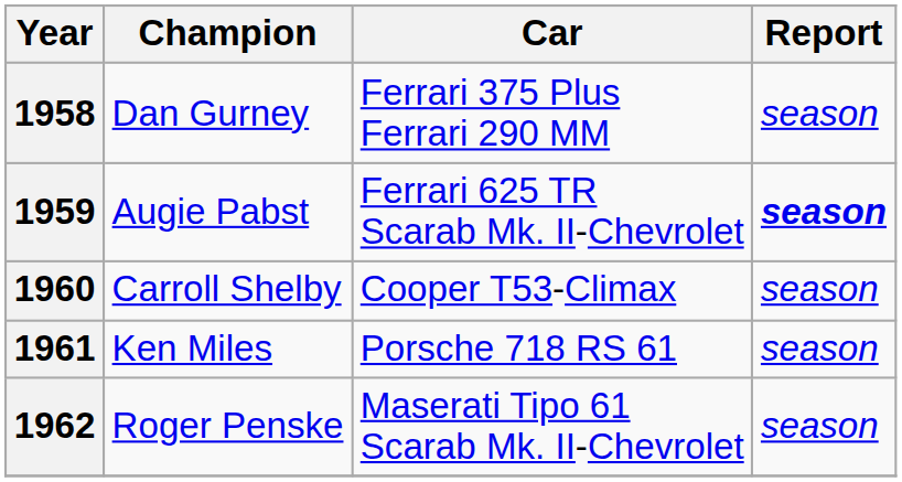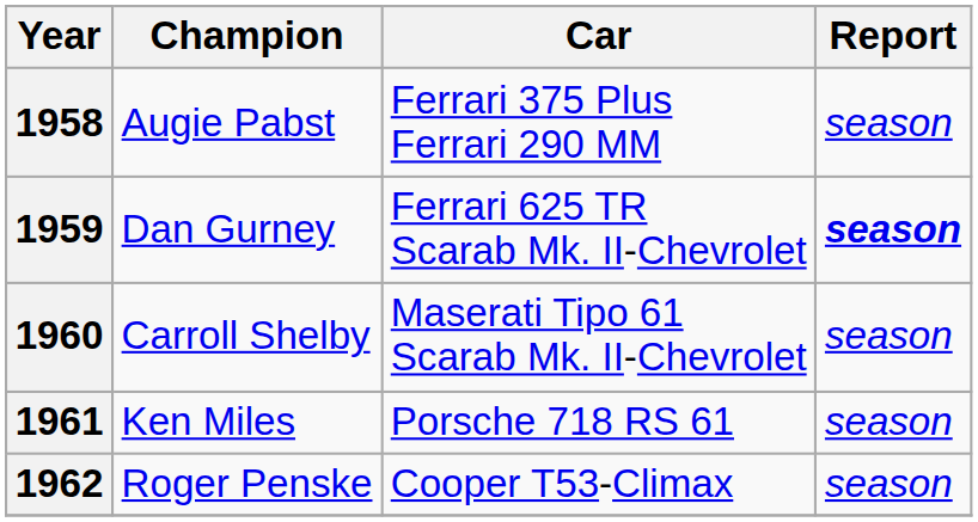 <table class="wikitable">
 <tr>
 <th>Year</th>
 <th>Champion</th>
 <th>Car</th>
 <th>Report</th>
 </tr>
 <tr>
 <th>1958</th>
-<td> <a href='#'>Dan Gurney</a></td>
+<td> <a href='#'>Augie Pabst</a></td>
 <td><a href='#'>Ferrari 375 Plus</a><br><a href='#'>Ferrari 290 MM</a></td>
 <td><em><a href='#'>season</a></em></td>
 </tr>
 <tr>
 <th>1959</th>
-<td> <a href='#'>Augie Pabst</a></td>
+<td> <a href='#'>Dan Gurney</a></td>
 <td><a href='#'>Ferrari 625 TR</a><br><a href='#'>Scarab Mk. II</a>-<a href='#'>Chevrolet</a></td>
 <td><strong><em><a href='#'>season</a></em></strong></td>
 </tr>
 <tr>
 <th>1960</th>
 <td> <a href='#'>Carroll Shelby</a></td>
-<td><a href='#'>Cooper T53</a>-<a href='#'>Climax</a></td>
+<td><a href='#'>Maserati Tipo 61</a><br><a href='#'>Scarab Mk. II</a>-<a href='#'>Chevrolet</a></td>
 <td><em><a href='#'>season</a></em></td>
 </tr>
 <tr>
 <th>1961</th>
 <td> <a href='#'>Ken Miles</a></td>
 <td><a href='#'>Porsche 718 RS 61</a></td>
 <td><em><a href='#'>season</a></em></td>
 </tr>
 <tr>
 <th>1962</th>
 <td> <a href='#'>Roger Penske</a></td>
-<td><a href='#'>Maserati Tipo 61</a><br><a href='#'>Scarab Mk. II</a>-<a href='#'>Chevrolet</a></td>
+<td><a href='#'>Cooper T53</a>-<a href='#'>Climax</a></td>
 <td><em><a href='#'>season</a></em></td>
 </tr>
 <tr>
 </tr>
 </table>
